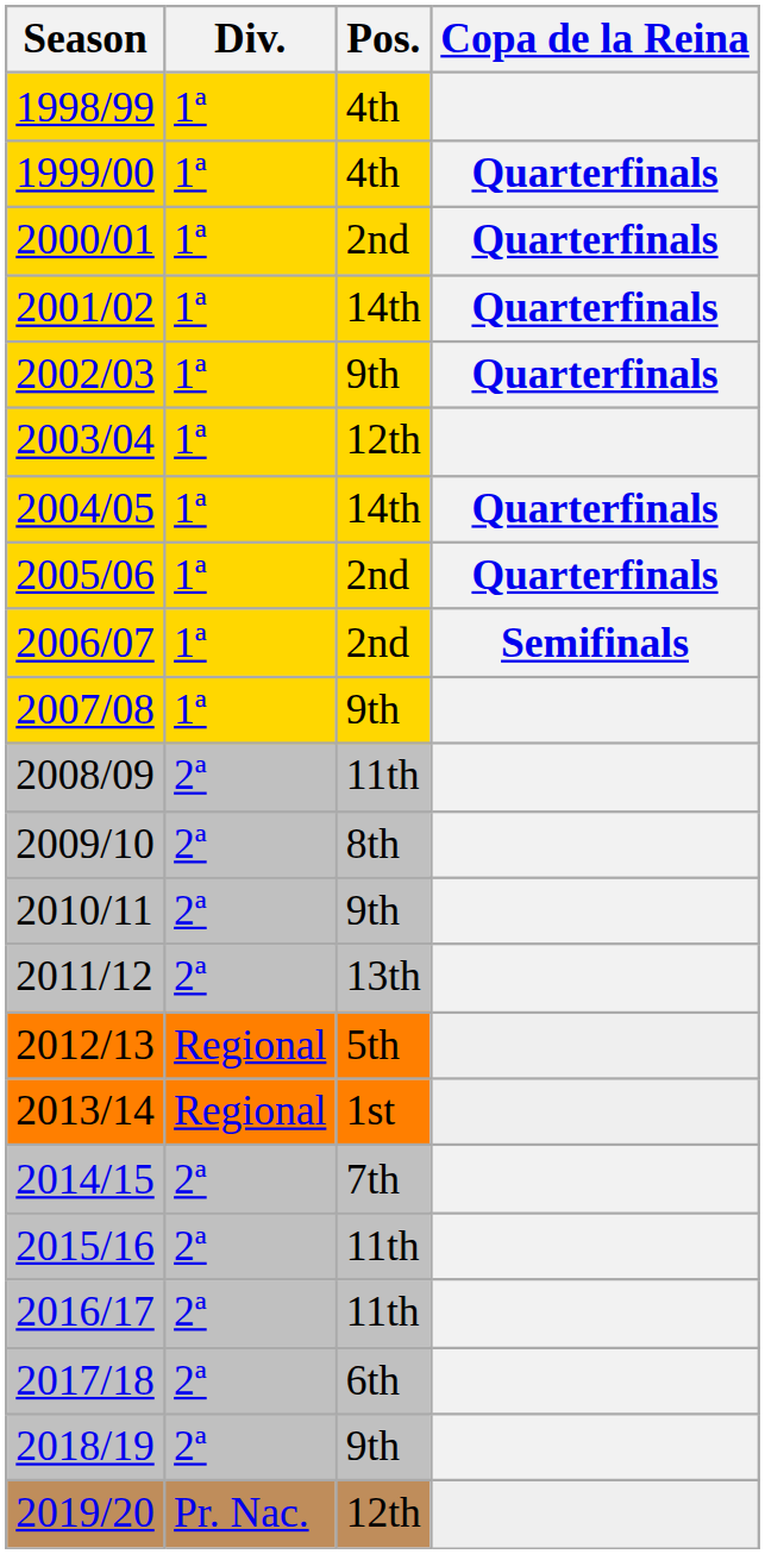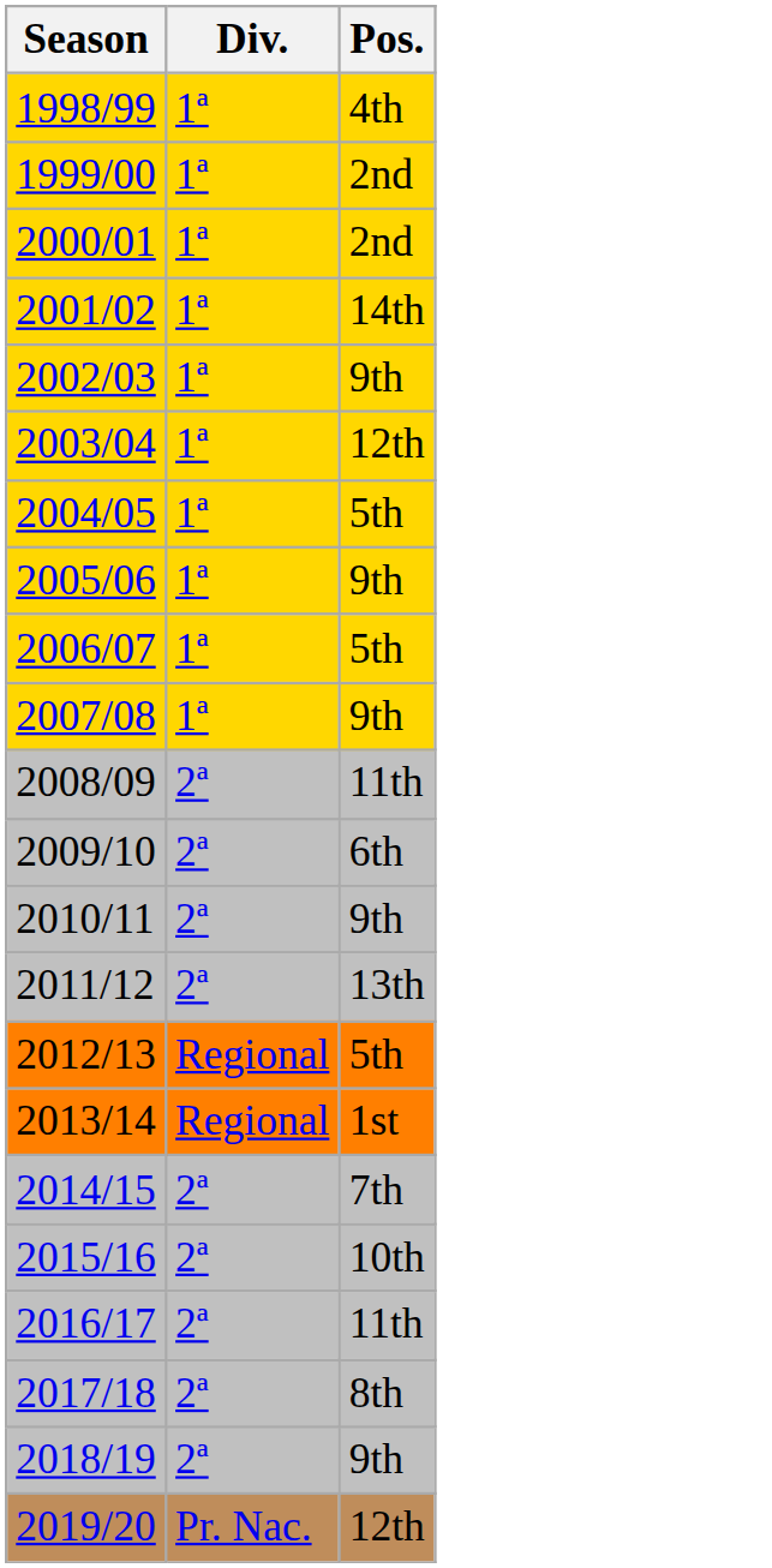 <table class="wikitable">
 <tr>
 <th>Season</th>
 <th>Div.</th>
 <th>Pos.</th>
-<th><a href='#'>Copa de la Reina</a></th>
 </tr>
 <tr>
 <td style="background:gold;"><a href='#'>1998/99</a></td>
 <td style="background:gold;"><a href='#'>1ª</a></td>
 <td style="background:gold;">4th</td>
-<th></th>
 </tr>
 <tr>
 <td style="background:gold;"><a href='#'>1999/00</a></td>
 <td style="background:gold;"><a href='#'>1ª</a></td>
-<td style="background:gold;">4th</td>
-<th><a href='#'>Quarterfinals</a></th>
+<td style="background:gold;">2nd</td>
 </tr>
 <tr>
 <td style="background:gold;"><a href='#'>2000/01</a></td>
 <td style="background:gold;"><a href='#'>1ª</a></td>
 <td style="background:gold;">2nd</td>
-<th><a href='#'>Quarterfinals</a></th>
 </tr>
 <tr>
 <td style="background:gold;"><a href='#'>2001/02</a></td>
 <td style="background:gold;"><a href='#'>1ª</a></td>
 <td style="background:gold;">14th</td>
-<th><a href='#'>Quarterfinals</a></th>
 </tr>
 <tr>
 <td style="background:gold;"><a href='#'>2002/03</a></td>
 <td style="background:gold;"><a href='#'>1ª</a></td>
 <td style="background:gold;">9th</td>
-<th><a href='#'>Quarterfinals</a></th>
 </tr>
 <tr>
 <td style="background:gold;"><a href='#'>2003/04</a></td>
 <td style="background:gold;"><a href='#'>1ª</a></td>
 <td style="background:gold;">12th</td>
-<th></th>
 </tr>
 <tr>
 <td style="background:gold;"><a href='#'>2004/05</a></td>
 <td style="background:gold;"><a href='#'>1ª</a></td>
-<td style="background:gold;">14th</td>
-<th><a href='#'>Quarterfinals</a></th>
+<td style="background:gold;">5th</td>
 </tr>
 <tr>
 <td style="background:gold;"><a href='#'>2005/06</a></td>
 <td style="background:gold;"><a href='#'>1ª</a></td>
-<td style="background:gold;">2nd</td>
-<th><a href='#'>Quarterfinals</a></th>
+<td style="background:gold;">9th</td>
 </tr>
 <tr>
 <td style="background:gold;"><a href='#'>2006/07</a></td>
 <td style="background:gold;"><a href='#'>1ª</a></td>
-<td style="background:gold;">2nd</td>
-<th><a href='#'>Semifinals</a></th>
+<td style="background:gold;">5th</td>
 </tr>
 <tr>
 <td style="background:gold;"><a href='#'>2007/08</a></td>
 <td style="background:gold;"><a href='#'>1ª</a></td>
 <td style="background:gold;">9th</td>
-<th></th>
 </tr>
 <tr>
 <td style="background:silver;">2008/09</td>
 <td style="background:silver;"><a href='#'>2ª</a></td>
 <td style="background:silver;">11th</td>
-<th></th>
 </tr>
 <tr>
 <td style="background:silver;">2009/10</td>
 <td style="background:silver;"><a href='#'>2ª</a></td>
-<td style="background:silver;">8th</td>
-<th></th>
+<td style="background:silver;">6th</td>
 </tr>
 <tr>
 <td style="background:silver;">2010/11</td>
 <td style="background:silver;"><a href='#'>2ª</a></td>
 <td style="background:silver;">9th</td>
-<th></th>
 </tr>
 <tr>
 <td style="background:silver;">2011/12</td>
 <td style="background:silver;"><a href='#'>2ª</a></td>
 <td style="background:silver;">13th</td>
-<th></th>
 </tr>
 <tr>
 <td style="background:#FF7F00;">2012/13</td>
 <td style="background:#FF7F00;"><a href='#'>Regional</a></td>
 <td style="background:#FF7F00;">5th</td>
-<th style="background:#efefef;"></th>
 </tr>
 <tr>
 <td style="background:#FF7F00;">2013/14</td>
 <td style="background:#FF7F00;"><a href='#'>Regional</a></td>
 <td style="background:#FF7F00;">1st</td>
-<th style="background:#efefef;"></th>
 </tr>
 <tr>
 <td style="background:silver;"><a href='#'>2014/15</a></td>
 <td style="background:silver;"><a href='#'>2ª</a></td>
 <td style="background:silver;">7th</td>
-<th></th>
 </tr>
 <tr>
 <td style="background:silver;"><a href='#'>2015/16</a></td>
 <td style="background:silver;"><a href='#'>2ª</a></td>
-<td style="background:silver;">11th</td>
-<th></th>
+<td style="background:silver;">10th</td>
 </tr>
 <tr>
 <td style="background:silver;"><a href='#'>2016/17</a></td>
 <td style="background:silver;"><a href='#'>2ª</a></td>
 <td style="background:silver;">11th</td>
-<th></th>
 </tr>
 <tr>
 <td style="background:silver;"><a href='#'>2017/18</a></td>
 <td style="background:silver;"><a href='#'>2ª</a></td>
-<td style="background:silver;">6th</td>
-<th></th>
+<td style="background:silver;">8th</td>
 </tr>
 <tr>
 <td style="background:silver;"><a href='#'>2018/19</a></td>
 <td style="background:silver;"><a href='#'>2ª</a></td>
 <td style="background:silver;">9th</td>
-<th></th>
 </tr>
 <tr>
 <td style="background:#BF8D5B;"><a href='#'>2019/20</a></td>
 <td style="background:#BF8D5B;"><a href='#'>Pr. Nac.</a></td>
 <td style="background:#BF8D5B;">12th</td>
-<th style="background:#efefef;"></th>
 </tr>
 </table>
